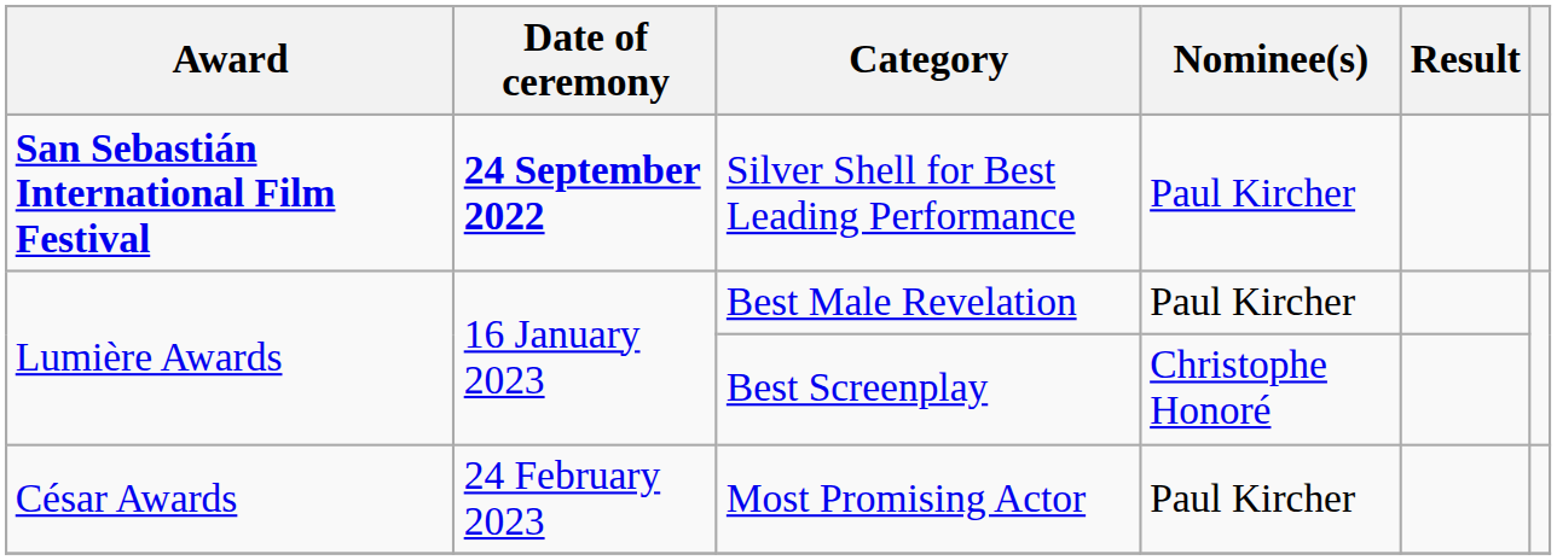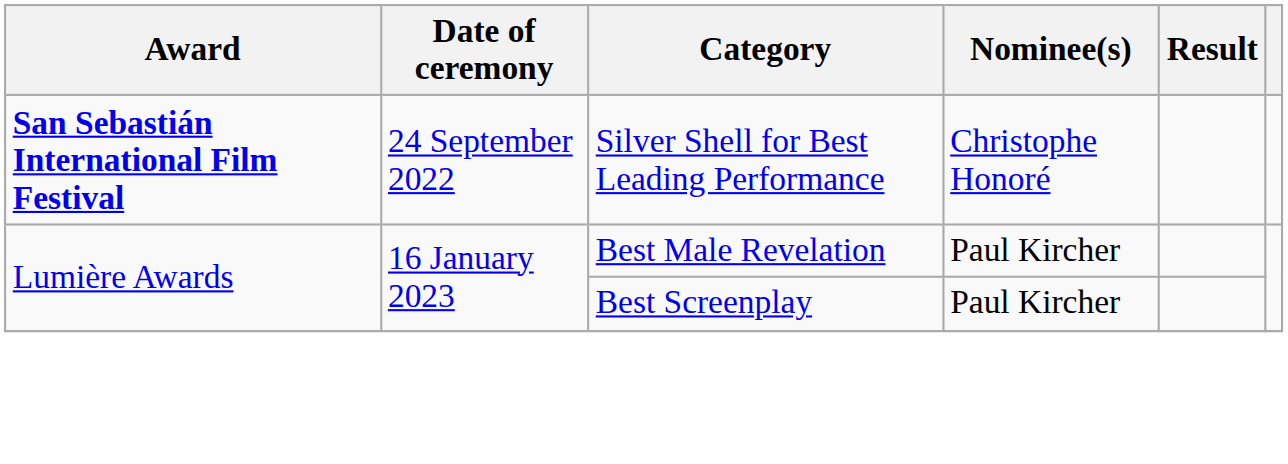 <table class="wikitable sortable plainrowheaders;" style="width: 98%;">
 <tr>
 <th scope="col">Award</th>
 <th scope="col">Date of ceremony</th>
 <th scope="col">Category</th>
 <th scope="col">Nominee(s)</th>
 <th scope="col">Result</th>
 <th scope="col" class="unsortable"></th>
 </tr>
 <tr>
 <td><strong><a href='#'>San Sebastián International Film Festival</a></strong></td>
-<td><strong><a href='#'>24 September 2022</a></strong></td>
+<td><a href='#'>24 September 2022</a></td>
 <td><a href='#'>Silver Shell for Best Leading Performance</a></td>
-<td><a href='#'>Paul Kircher</a></td>
+<td><a href='#'>Christophe Honoré</a></td>
 <td></td>
 <td align = "center"></td>
 </tr>
 <tr>
 <td rowspan="2"><a href='#'>Lumière Awards</a></td>
 <td rowspan="2"><a href='#'>16 January 2023</a></td>
 <td><a href='#'>Best Male Revelation</a></td>
 <td>Paul Kircher</td>
 <td></td>
 <td align = "center" rowspan="2"></td>
 </tr>
 <tr>
 <td><a href='#'>Best Screenplay</a></td>
-<td><a href='#'>Christophe Honoré</a></td>
-<td></td>
-</tr>
-<tr>
-<td><a href='#'>César Awards</a></td>
-<td><a href='#'>24 February 2023</a></td>
-<td><a href='#'>Most Promising Actor</a></td>
 <td>Paul Kircher</td>
 <td></td>
-<td align = "center"></td>
 </tr>
 <tr>
 </tr>
 </table>
